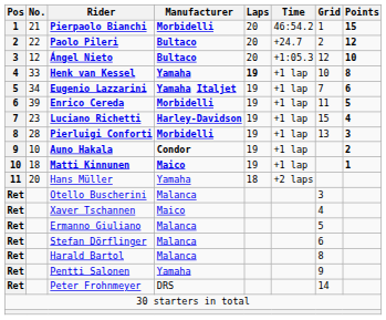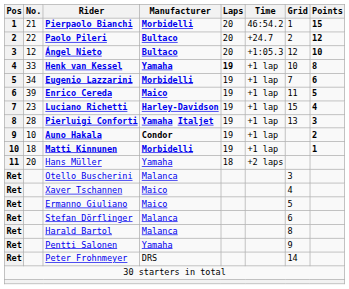 <table class="wikitable" style="font-size: 95%;">
 <tr>
 <th>Pos</th>
 <th>No.</th>
 <th>Rider</th>
 <th>Manufacturer</th>
 <th>Laps</th>
 <th>Time</th>
 <th>Grid</th>
 <th>Points</th>
 </tr>
 <tr>
 <th>1</th>
 <td>21</td>
 <td> <strong><a href='#'>Pierpaolo Bianchi</a></strong></td>
 <td><strong><a href='#'>Morbidelli</a></strong></td>
 <td>20</td>
 <td>46:54.2</td>
 <td>1</td>
 <td><strong>15</strong></td>
 </tr>
 <tr>
 <th>2</th>
 <td>22</td>
 <td> <strong><a href='#'>Paolo Pileri</a></strong></td>
 <td><strong><a href='#'>Bultaco</a></strong></td>
 <td>20</td>
 <td>+24.7</td>
 <td>2</td>
 <td><strong>12</strong></td>
 </tr>
 <tr>
 <th>3</th>
 <td>12</td>
 <td> <strong><a href='#'>Ángel Nieto</a></strong></td>
 <td><strong><a href='#'>Bultaco</a></strong></td>
 <td>20</td>
 <td>+1:05.3</td>
 <td>12</td>
 <td><strong>10</strong></td>
 </tr>
 <tr>
 <th>4</th>
 <td>33</td>
 <td> <strong><a href='#'>Henk van Kessel</a></strong></td>
 <td><strong><a href='#'>Yamaha</a></strong></td>
 <td><strong>19</strong></td>
 <td>+1 lap</td>
 <td>10</td>
 <td><strong>8</strong></td>
 </tr>
 <tr>
 <th>5</th>
 <td>34</td>
 <td> <strong><a href='#'>Eugenio Lazzarini</a></strong></td>
-<td><strong><a href='#'>Yamaha</a> <a href='#'>Italjet</a></strong></td>
+<td><strong><a href='#'>Morbidelli</a></strong></td>
 <td>19</td>
 <td>+1 lap</td>
 <td>7</td>
 <td><strong>6</strong></td>
 </tr>
 <tr>
 <th>6</th>
 <td>39</td>
 <td> <strong><a href='#'>Enrico Cereda</a></strong></td>
-<td><strong><a href='#'>Morbidelli</a></strong></td>
+<td><strong><a href='#'>Maico</a></strong></td>
 <td>19</td>
 <td>+1 lap</td>
 <td>11</td>
 <td><strong>5</strong></td>
 </tr>
 <tr>
 <th>7</th>
 <td>23</td>
 <td> <strong><a href='#'>Luciano Richetti</a></strong></td>
 <td><strong><a href='#'>Harley-Davidson</a></strong></td>
 <td>19</td>
 <td>+1 lap</td>
 <td>15</td>
 <td><strong>4</strong></td>
 </tr>
 <tr>
 <th>8</th>
 <td>28</td>
 <td> <strong><a href='#'>Pierluigi Conforti</a></strong></td>
-<td><strong><a href='#'>Morbidelli</a></strong></td>
+<td><strong><a href='#'>Yamaha</a> <a href='#'>Italjet</a></strong></td>
 <td>19</td>
 <td>+1 lap</td>
 <td>13</td>
 <td><strong>3</strong></td>
 </tr>
 <tr>
 <th>9</th>
 <td>10</td>
 <td> <strong><a href='#'>Auno Hakala</a></strong></td>
 <td><strong>Condor</strong></td>
 <td>19</td>
 <td>+1 lap</td>
 <td></td>
 <td><strong>2</strong></td>
 </tr>
 <tr>
 <th>10</th>
 <td>18</td>
 <td> <strong><a href='#'>Matti Kinnunen</a></strong></td>
-<td><strong><a href='#'>Maico</a></strong></td>
+<td><strong><a href='#'>Morbidelli</a></strong></td>
 <td>19</td>
 <td>+1 lap</td>
 <td></td>
 <td><strong>1</strong></td>
 </tr>
 <tr>
 <th>11</th>
 <td>20</td>
 <td> <a href='#'>Hans Müller</a></td>
 <td><a href='#'>Yamaha</a></td>
 <td>18</td>
 <td>+2 laps</td>
 <td></td>
 <td></td>
 </tr>
 <tr>
 <th>Ret</th>
 <td></td>
 <td> <a href='#'>Otello Buscherini</a></td>
 <td><a href='#'>Malanca</a></td>
 <td></td>
 <td></td>
 <td>3</td>
 <td></td>
 </tr>
 <tr>
 <th>Ret</th>
 <td></td>
 <td> <a href='#'>Xaver Tschannen</a></td>
 <td><a href='#'>Maico</a></td>
 <td></td>
 <td></td>
 <td>4</td>
 <td></td>
 </tr>
 <tr>
 <th>Ret</th>
 <td></td>
 <td> <a href='#'>Ermanno Giuliano</a></td>
-<td><a href='#'>Malanca</a></td>
+<td><a href='#'>Maico</a></td>
 <td></td>
 <td></td>
 <td>5</td>
 <td></td>
 </tr>
 <tr>
 <th>Ret</th>
 <td></td>
 <td> <a href='#'>Stefan Dörflinger</a></td>
 <td><a href='#'>Malanca</a></td>
 <td></td>
 <td></td>
 <td>6</td>
 <td></td>
 </tr>
 <tr>
 <th>Ret</th>
 <td></td>
 <td> <a href='#'>Harald Bartol</a></td>
 <td><a href='#'>Malanca</a></td>
 <td></td>
 <td></td>
 <td>8</td>
 <td></td>
 </tr>
 <tr>
 <th>Ret</th>
 <td></td>
 <td> <a href='#'>Pentti Salonen</a></td>
 <td><a href='#'>Yamaha</a></td>
 <td></td>
 <td></td>
 <td>9</td>
 <td></td>
 </tr>
 <tr>
 <th>Ret</th>
 <td></td>
 <td> <a href='#'>Peter Frohnmeyer</a></td>
 <td>DRS</td>
 <td></td>
 <td></td>
 <td>14</td>
 <td></td>
 </tr>
 <tr>
 <td colspan=8 align=center>30 starters in total</td>
 </tr>
 <tr>
 <th colspan=8></th>
 </tr>
 </table>
